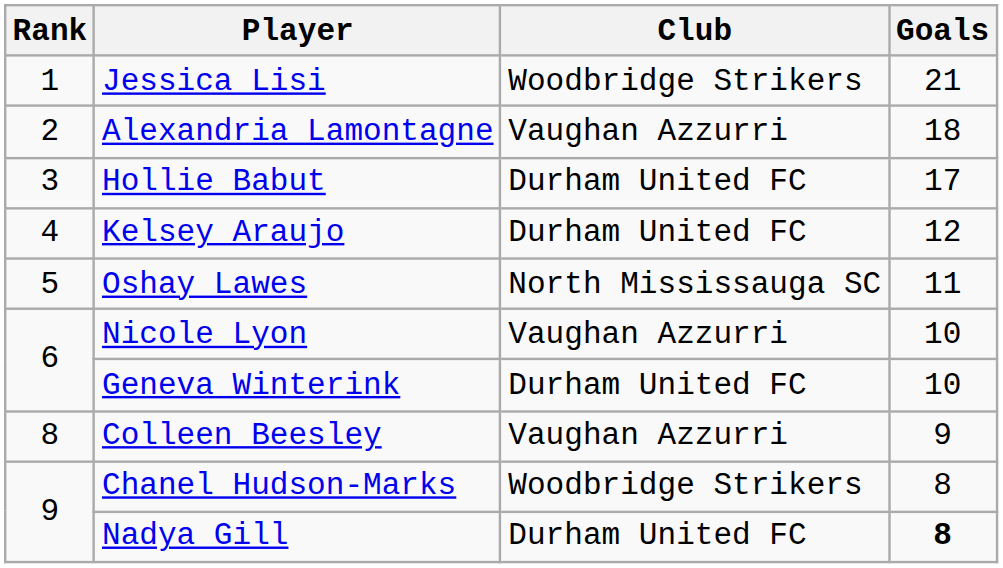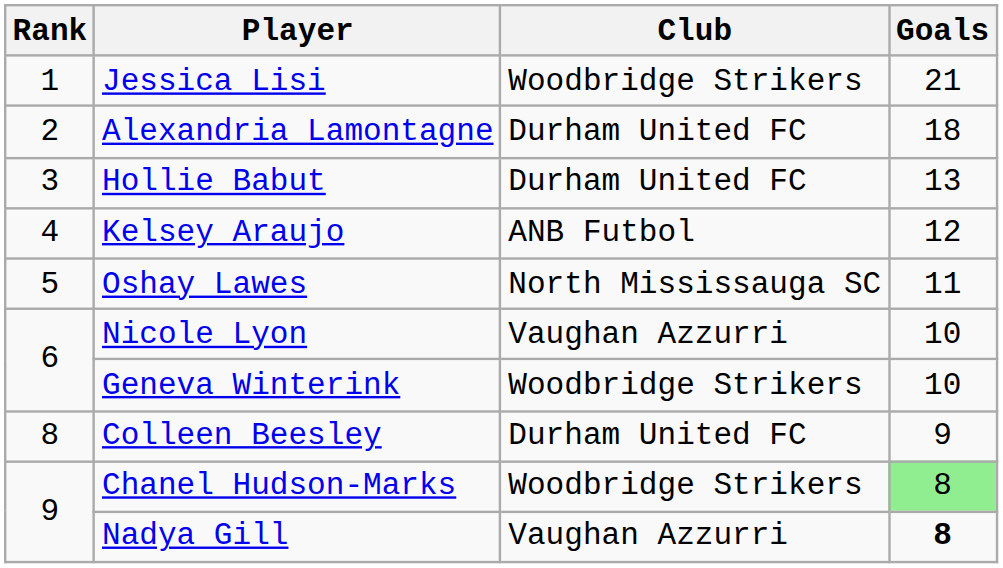 <table class="wikitable">
 <tr>
 <th>Rank</th>
 <th>Player</th>
 <th>Club</th>
 <th>Goals</th>
 </tr>
 <tr>
 <td align=center>1</td>
 <td><a href='#'>Jessica Lisi</a></td>
 <td>Woodbridge Strikers</td>
 <td align=center>21</td>
 </tr>
 <tr>
 <td align=center>2</td>
 <td><a href='#'>Alexandria Lamontagne</a></td>
-<td>Vaughan Azzurri</td>
+<td>Durham United FC</td>
 <td align=center>18</td>
 </tr>
 <tr>
 <td align=center>3</td>
 <td><a href='#'>Hollie Babut</a></td>
 <td>Durham United FC</td>
-<td align=center>17</td>
+<td align=center>13</td>
 </tr>
 <tr>
 <td align=center>4</td>
 <td><a href='#'>Kelsey Araujo</a></td>
-<td>Durham United FC</td>
+<td>ANB Futbol</td>
 <td align=center>12</td>
 </tr>
 <tr>
 <td align=center>5</td>
 <td><a href='#'>Oshay Lawes</a></td>
 <td>North Mississauga SC</td>
 <td align=center>11</td>
 </tr>
 <tr>
 <td align=center rowspan=2>6</td>
 <td><a href='#'>Nicole Lyon</a></td>
 <td>Vaughan Azzurri</td>
 <td align=center>10</td>
 </tr>
 <tr>
 <td><a href='#'>Geneva Winterink</a></td>
-<td>Durham United FC</td>
+<td>Woodbridge Strikers</td>
 <td align=center>10</td>
 </tr>
 <tr>
 <td align=center>8</td>
 <td><a href='#'>Colleen Beesley</a></td>
-<td>Vaughan Azzurri</td>
+<td>Durham United FC</td>
 <td align=center>9</td>
 </tr>
 <tr>
 <td align=center rowspan=2>9</td>
 <td><a href='#'>Chanel Hudson-Marks</a></td>
 <td>Woodbridge Strikers</td>
-<td align=center>8</td>
+<td align=center style="background: lightgreen;">8</td>
 </tr>
 <tr>
 <td><a href='#'>Nadya Gill</a></td>
-<td>Durham United FC</td>
+<td>Vaughan Azzurri</td>
 <td align=center><strong>8</strong></td>
 </tr>
 </table>
